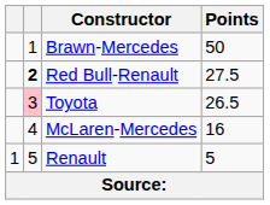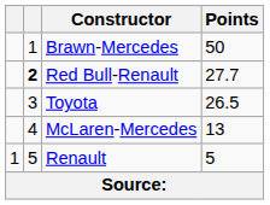 <table class="wikitable" style="font-size: 85%;">
 <tr>
 <th></th>
 <th></th>
 <th>Constructor</th>
 <th>Points</th>
 </tr>
 <tr>
 <td></td>
 <td align="center">1</td>
 <td> <a href='#'>Brawn</a>-<a href='#'>Mercedes</a></td>
 <td>50</td>
 </tr>
 <tr>
 <td></td>
 <td align="center"><strong>2</strong></td>
 <td> <a href='#'>Red Bull</a>-<a href='#'>Renault</a></td>
-<td>27.5</td>
+<td>27.7</td>
 </tr>
 <tr>
 <td></td>
-<td align="center" style="background: pink;">3</td>
+<td align="center">3</td>
 <td> <a href='#'>Toyota</a></td>
 <td>26.5</td>
 </tr>
 <tr>
 <td></td>
 <td align="center">4</td>
 <td> <a href='#'>McLaren</a>-<a href='#'>Mercedes</a></td>
-<td>16</td>
+<td>13</td>
 </tr>
 <tr>
 <td> 1</td>
 <td align="center">5</td>
 <td> <a href='#'>Renault</a></td>
 <td>5</td>
 </tr>
 <tr>
 <th colspan=4>Source:</th>
 </tr>
 </table>
